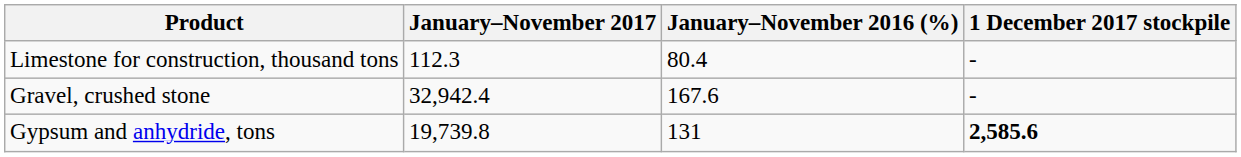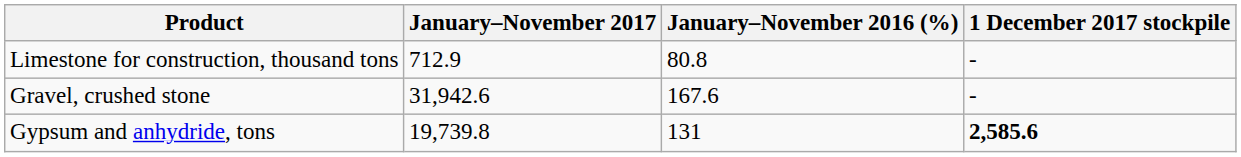 <table class="wikitable">
 <tr>
 <th>Product</th>
 <th>January–November 2017</th>
 <th>January–November 2016 (%)</th>
 <th>1 December 2017 stockpile</th>
 </tr>
 <tr>
 <td>Limestone for construction, thousand tons</td>
-<td>112.3</td>
-<td>80.4</td>
+<td>712.9</td>
+<td>80.8</td>
 <td>-</td>
 </tr>
 <tr>
 <td>Gravel, crushed stone</td>
-<td>32,942.4</td>
+<td>31,942.6</td>
 <td>167.6</td>
 <td>-</td>
 </tr>
 <tr>
 <td>Gypsum and <a href='#'>anhydride</a>, tons</td>
 <td>19,739.8</td>
 <td>131</td>
 <td><strong>2,585.6</strong></td>
 </tr>
 </table>
